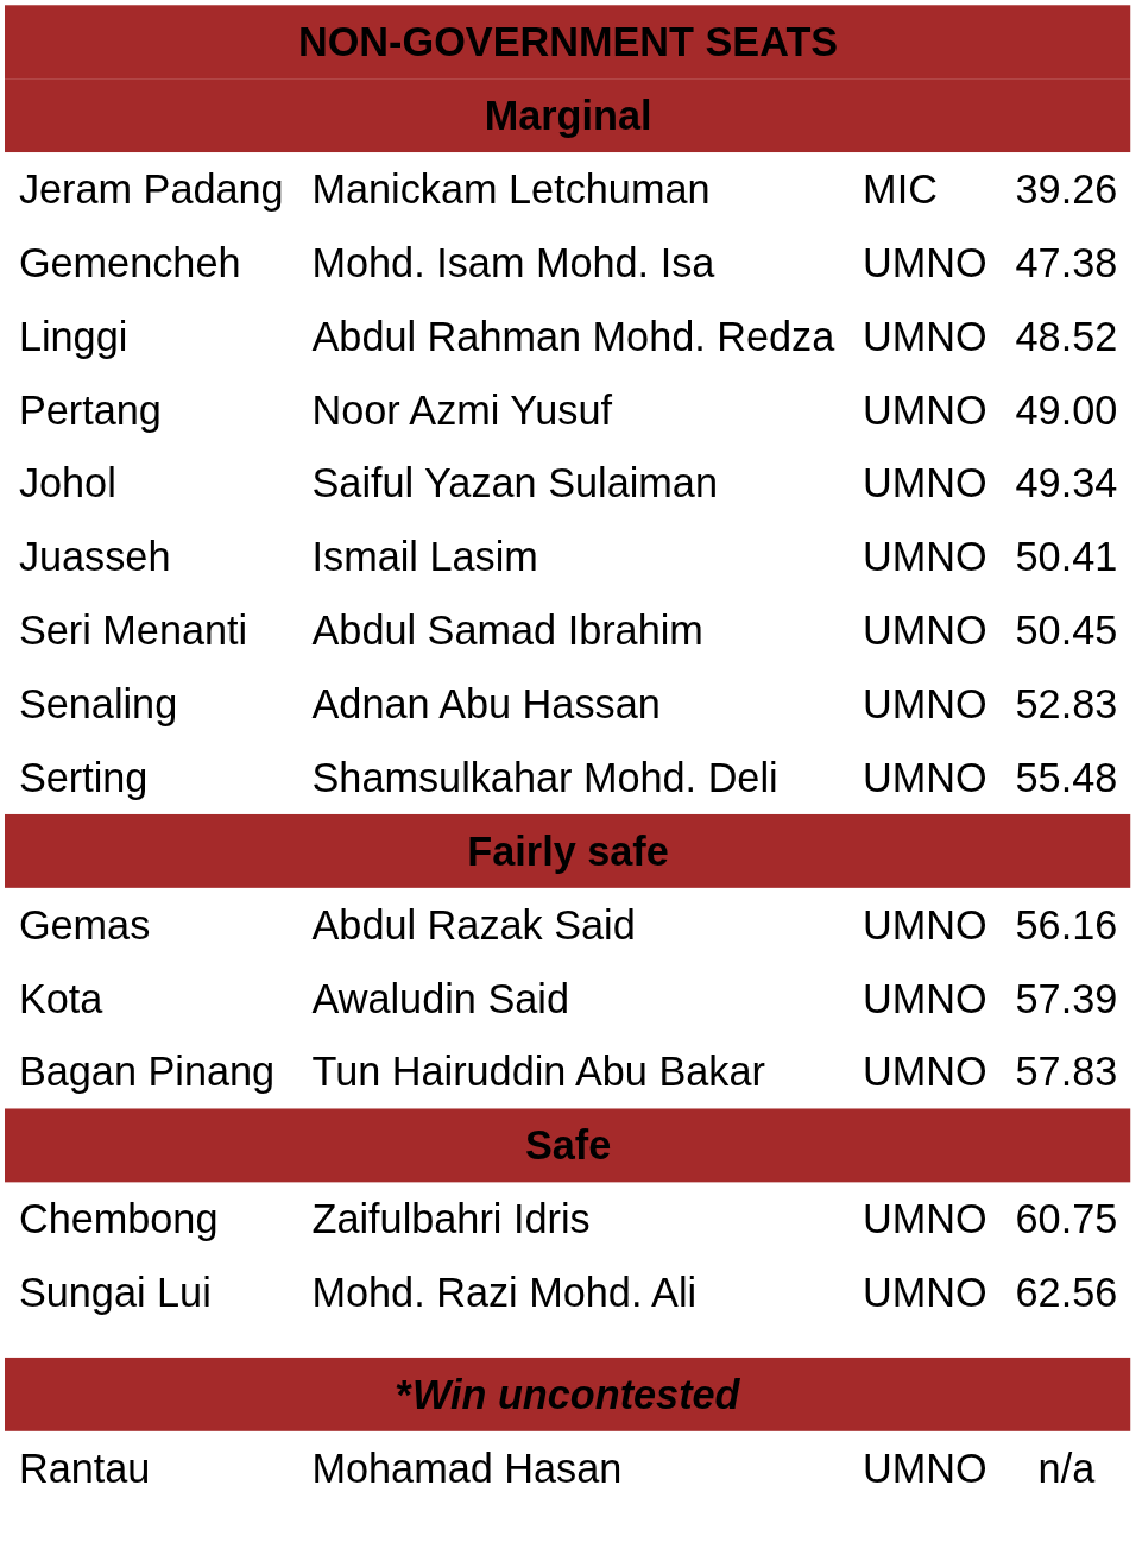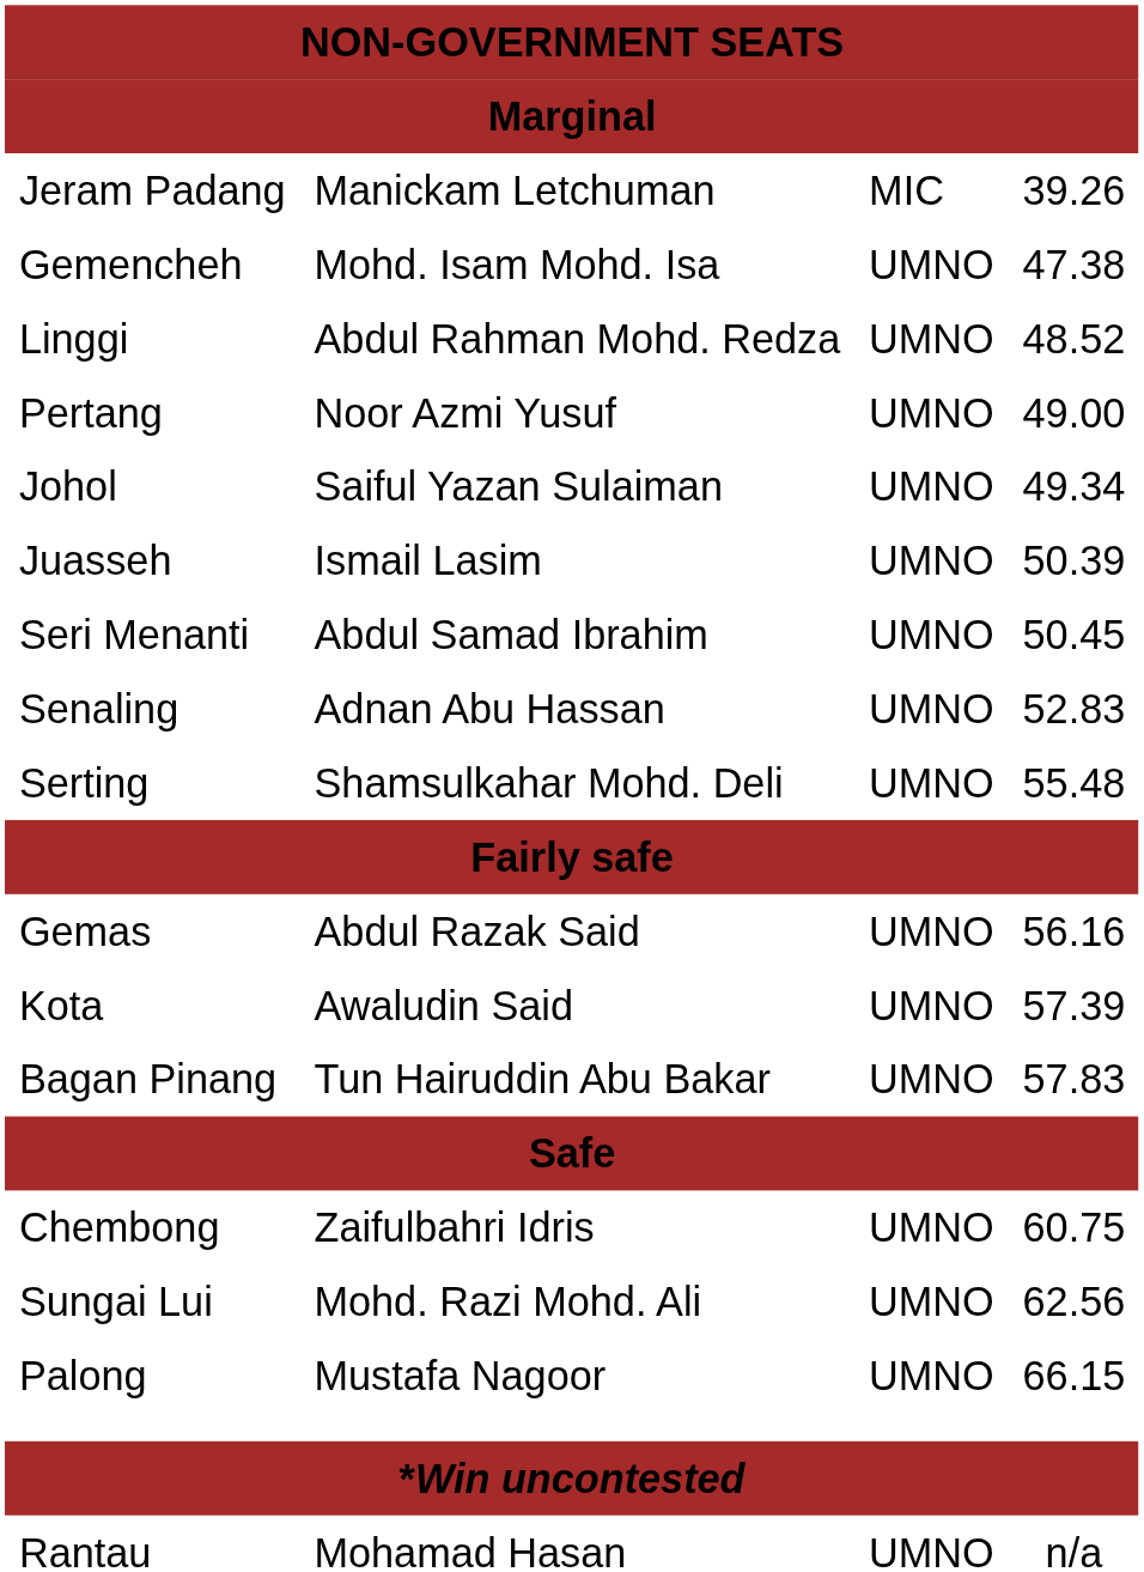 <table class="toccolours" cellpadding="5" cellspacing="0" style="float:left; margin-right:.5em; margin-top:.4em; font-size:90%;">
 <tr>
 <td colspan="4"  style="text-align:center; background:brown;"><span><strong>NON-GOVERNMENT SEATS</strong></span></td>
 </tr>
 <tr>
 <td colspan="4"  style="text-align:center; background:brown;"><span><strong>Marginal</strong></span></td>
 </tr>
 <tr>
 <td>Jeram Padang</td>
 <td>Manickam Letchuman</td>
 <td>MIC</td>
 <td style="text-align:center;">39.26</td>
 </tr>
 <tr>
 <td>Gemencheh</td>
 <td>Mohd. Isam Mohd. Isa</td>
 <td>UMNO</td>
 <td style="text-align:center;">47.38</td>
 </tr>
 <tr>
 <td>Linggi</td>
 <td>Abdul Rahman Mohd. Redza</td>
 <td>UMNO</td>
 <td style="text-align:center;">48.52</td>
 </tr>
 <tr>
 <td>Pertang</td>
 <td>Noor Azmi Yusuf</td>
 <td>UMNO</td>
 <td style="text-align:center;">49.00</td>
 </tr>
 <tr>
 <td>Johol</td>
 <td>Saiful Yazan Sulaiman</td>
 <td>UMNO</td>
 <td style="text-align:center;">49.34</td>
 </tr>
 <tr>
 <td>Juasseh</td>
 <td>Ismail Lasim</td>
 <td>UMNO</td>
-<td style="text-align:center;">50.41</td>
+<td style="text-align:center;">50.39</td>
 </tr>
 <tr>
 <td>Seri Menanti</td>
 <td>Abdul Samad Ibrahim</td>
 <td>UMNO</td>
 <td style="text-align:center;">50.45</td>
 </tr>
 <tr>
 <td>Senaling</td>
 <td>Adnan Abu Hassan</td>
 <td>UMNO</td>
 <td style="text-align:center;">52.83</td>
 </tr>
 <tr>
 <td>Serting</td>
 <td>Shamsulkahar Mohd. Deli</td>
 <td>UMNO</td>
 <td style="text-align:center;">55.48</td>
 </tr>
 <tr>
 <td colspan="4"  style="text-align:center; background:brown;"><span><strong>Fairly safe</strong></span></td>
 </tr>
 <tr>
 <td>Gemas</td>
 <td>Abdul Razak Said</td>
 <td>UMNO</td>
 <td style="text-align:center;">56.16</td>
 </tr>
 <tr>
 <td>Kota</td>
 <td>Awaludin Said</td>
 <td>UMNO</td>
 <td style="text-align:center;">57.39</td>
 </tr>
 <tr>
 <td>Bagan Pinang</td>
 <td>Tun Hairuddin Abu Bakar</td>
 <td>UMNO</td>
 <td style="text-align:center;">57.83</td>
 </tr>
 <tr>
 <td colspan="4"  style="text-align:center; background:brown;"><span><strong>Safe</strong></span></td>
 </tr>
 <tr>
 <td>Chembong</td>
 <td>Zaifulbahri Idris</td>
 <td>UMNO</td>
 <td style="text-align:center;">60.75</td>
 </tr>
 <tr>
 <td>Sungai Lui</td>
 <td>Mohd. Razi Mohd. Ali</td>
 <td>UMNO</td>
 <td style="text-align:center;">62.56</td>
 </tr>
 <tr>
+<td>Palong</td>
+<td>Mustafa Nagoor</td>
+<td>UMNO</td>
+<td style="text-align:center;">66.15</td>
+</tr>
+<tr>
 <td></td>
 </tr>
 <tr>
 <td colspan="4"  style="text-align:center; background:brown;"><span><strong>*<em>Win uncontested<strong><em></span></td>
 </tr>
 <tr>
 <td>Rantau</td>
 <td>Mohamad Hasan</td>
 <td>UMNO</td>
 <td style="text-align:center;">n/a</td>
 </tr>
 </table>
